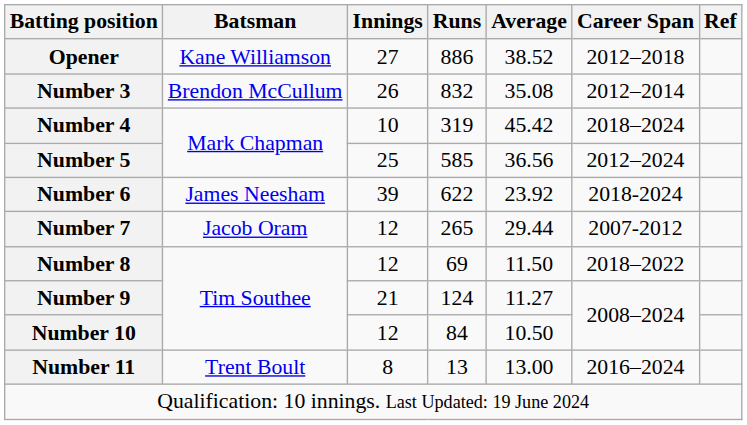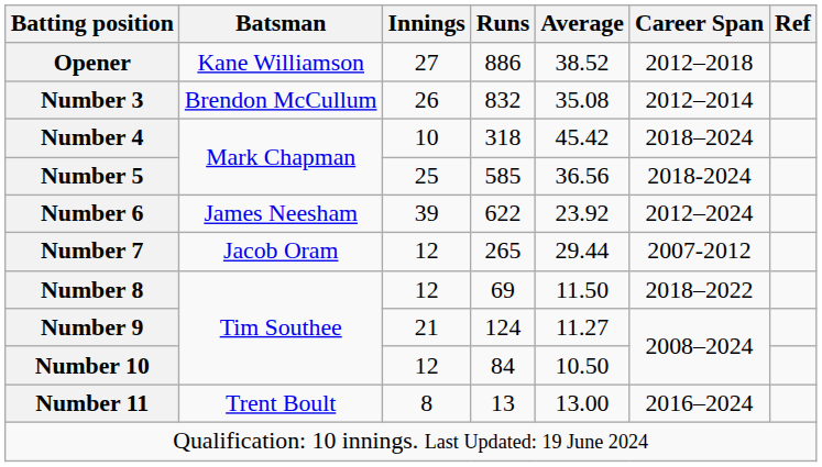 <table class="wikitable sortable" style="text-align:center;">
 <tr>
 <th scope="col">Batting position</th>
 <th scope="col">Batsman</th>
 <th scope="col">Innings</th>
 <th scope="col">Runs</th>
 <th scope="col">Average</th>
 <th scope="col">Career Span</th>
 <th scope="col">Ref</th>
 </tr>
 <tr>
 <th scope="row">Opener</th>
 <td><a href='#'>Kane Williamson</a></td>
 <td>27</td>
 <td>886</td>
 <td>38.52</td>
 <td>2012–2018</td>
 <td></td>
 </tr>
 <tr>
 <th scope="row">Number 3</th>
 <td><a href='#'>Brendon McCullum</a></td>
 <td>26</td>
 <td>832</td>
 <td>35.08</td>
 <td>2012–2014</td>
 <td></td>
 </tr>
 <tr>
 <th scope="row">Number 4</th>
 <td rowspan=2><a href='#'>Mark Chapman</a></td>
 <td>10</td>
-<td>319</td>
+<td>318</td>
 <td>45.42</td>
 <td>2018–2024</td>
 <td></td>
 </tr>
 <tr>
 <th scope="row">Number 5</th>
 <td>25</td>
 <td>585</td>
 <td>36.56</td>
-<td>2012–2024</td>
+<td>2018-2024</td>
 <td></td>
 </tr>
 <tr>
 <th scope="row">Number 6</th>
 <td><a href='#'>James Neesham</a></td>
 <td>39</td>
 <td>622</td>
 <td>23.92</td>
-<td>2018-2024</td>
+<td>2012–2024</td>
 <td></td>
 </tr>
 <tr>
 <th scope="row">Number 7</th>
 <td><a href='#'>Jacob Oram</a></td>
 <td>12</td>
 <td>265</td>
 <td>29.44</td>
 <td>2007-2012</td>
 <td></td>
 </tr>
 <tr>
 <th scope="row">Number 8</th>
 <td rowspan=3><a href='#'>Tim Southee</a></td>
 <td>12</td>
 <td>69</td>
 <td>11.50</td>
 <td>2018–2022</td>
 <td></td>
 </tr>
 <tr>
 <th scope="row">Number 9</th>
 <td>21</td>
 <td>124</td>
 <td>11.27</td>
 <td rowspan=2>2008–2024</td>
 <td></td>
 </tr>
 <tr>
 <th scope="row">Number 10</th>
 <td>12</td>
 <td>84</td>
 <td>10.50</td>
 <td></td>
 </tr>
 <tr>
 <th scope="row">Number 11</th>
 <td><a href='#'>Trent Boult</a></td>
 <td>8</td>
 <td>13</td>
 <td>13.00</td>
 <td>2016–2024</td>
 <td></td>
 </tr>
 <tr>
 <td colspan=7>Qualification: 10 innings. <small>Last Updated: 19 June 2024</small></td>
 </tr>
 </table>
